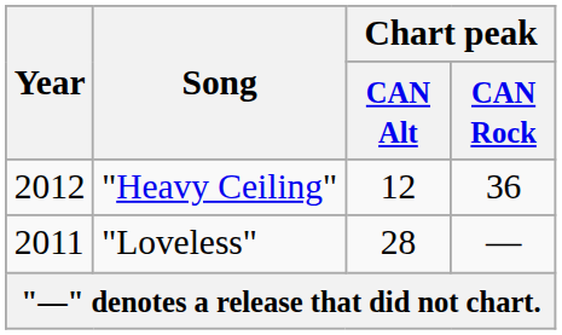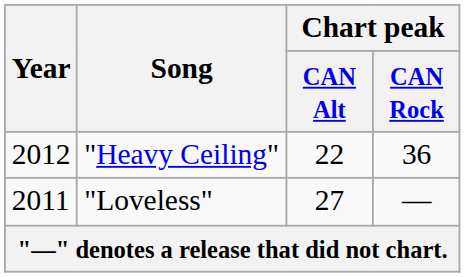 <table class="wikitable">
 <tr>
 <th rowspan="2">Year</th>
 <th rowspan="2">Song</th>
 <th colspan="2">Chart peak</th>
 </tr>
 <tr>
 <th style="width:40px;"><small><a href='#'>CAN<br>Alt</a><br></small></th>
 <th style="width:40px;"><small><a href='#'>CAN<br>Rock</a><br></small></th>
 </tr>
 <tr>
 <td>2012</td>
 <td>"<a href='#'>Heavy Ceiling</a>"</td>
-<td style="text-align:center;">12</td>
+<td style="text-align:center;">22</td>
 <td style="text-align:center;">36</td>
 </tr>
 <tr>
 <td>2011</td>
 <td>"Loveless"</td>
-<td style="text-align:center;">28</td>
+<td style="text-align:center;">27</td>
 <td style="text-align:center;">—</td>
 </tr>
 <tr>
 <th colspan="4"><small>"—" denotes a release that did not chart.</small></th>
 </tr>
 </table>
